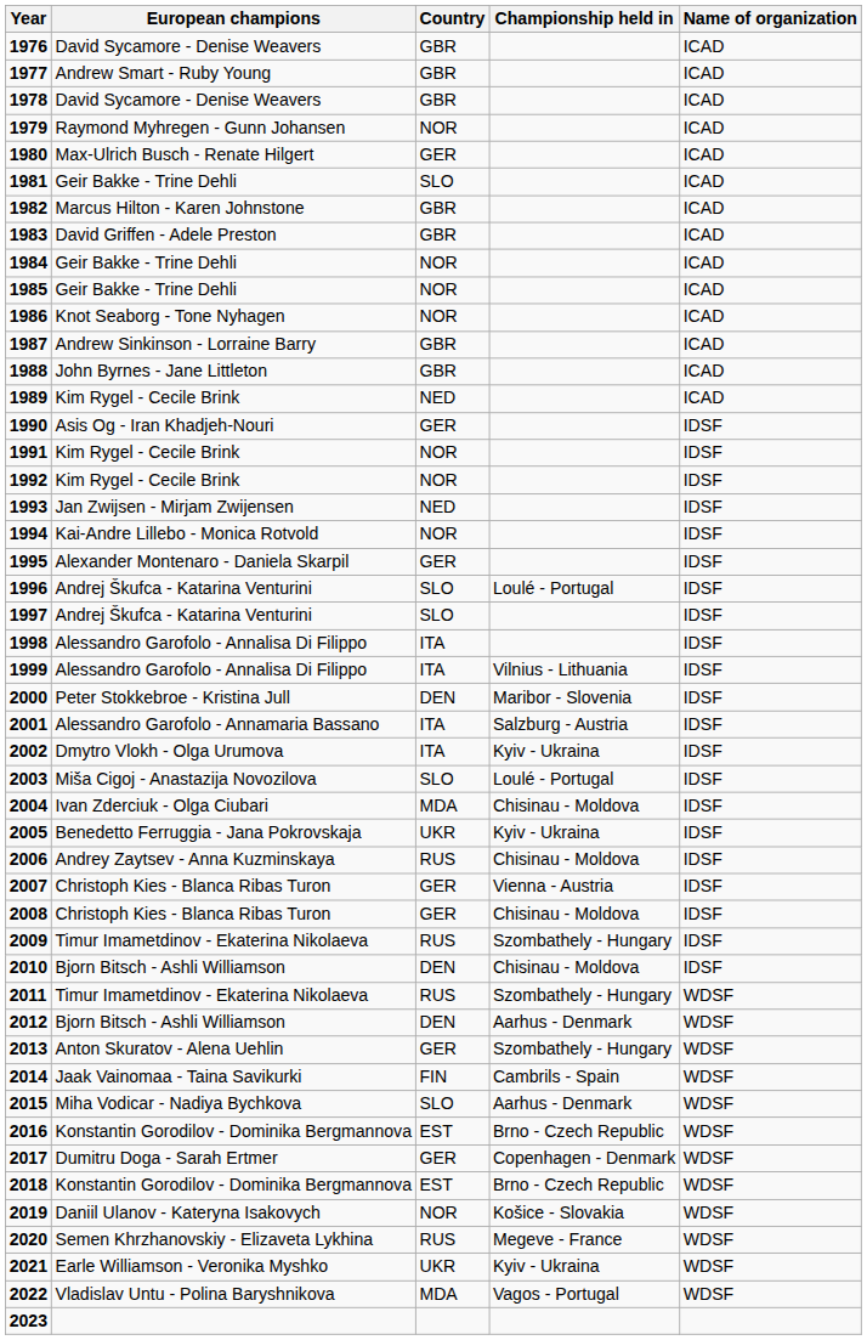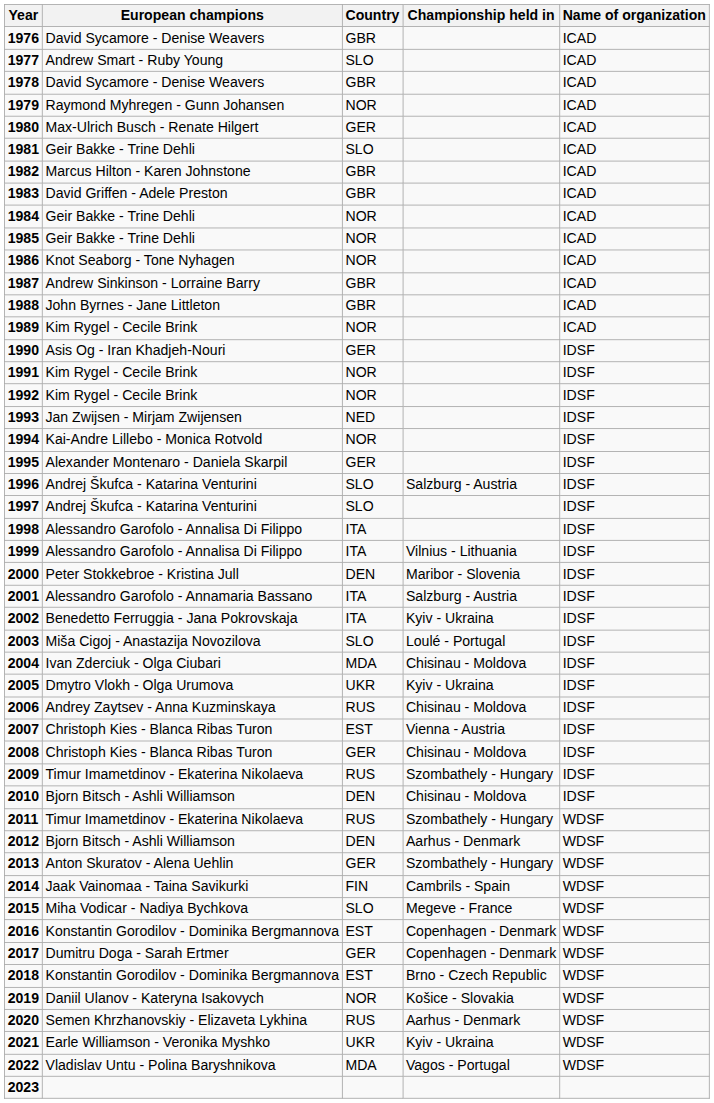 <table class="wikitable">
 <tr>
 <th>Year</th>
 <th>European champions</th>
 <th>Country</th>
 <th>Championship held in</th>
 <th>Name of organization</th>
 </tr>
 <tr>
 <td><strong>1976</strong></td>
 <td>David Sycamore - Denise Weavers</td>
 <td>GBR</td>
 <td></td>
 <td>ICAD</td>
 </tr>
 <tr>
 <td><strong>1977</strong></td>
 <td>Andrew Smart - Ruby Young</td>
-<td>GBR</td>
+<td>SLO</td>
 <td></td>
 <td>ICAD</td>
 </tr>
 <tr>
 <td><strong>1978</strong></td>
 <td>David Sycamore - Denise Weavers</td>
 <td>GBR</td>
 <td></td>
 <td>ICAD</td>
 </tr>
 <tr>
 <td><strong>1979</strong></td>
 <td>Raymond Myhregen - Gunn Johansen</td>
 <td>NOR</td>
 <td></td>
 <td>ICAD</td>
 </tr>
 <tr>
 <td><strong>1980</strong></td>
 <td>Max-Ulrich Busch - Renate Hilgert</td>
 <td>GER</td>
 <td></td>
 <td>ICAD</td>
 </tr>
 <tr>
 <td><strong>1981</strong></td>
 <td>Geir Bakke - Trine Dehli</td>
 <td>SLO</td>
 <td></td>
 <td>ICAD</td>
 </tr>
 <tr>
 <td><strong>1982</strong></td>
 <td>Marcus Hilton - Karen Johnstone</td>
 <td>GBR</td>
 <td></td>
 <td>ICAD</td>
 </tr>
 <tr>
 <td><strong>1983</strong></td>
 <td>David Griffen - Adele Preston</td>
 <td>GBR</td>
 <td></td>
 <td>ICAD</td>
 </tr>
 <tr>
 <td><strong>1984</strong></td>
 <td>Geir Bakke - Trine Dehli</td>
 <td>NOR</td>
 <td></td>
 <td>ICAD</td>
 </tr>
 <tr>
 <td><strong>1985</strong></td>
 <td>Geir Bakke - Trine Dehli</td>
 <td>NOR</td>
 <td></td>
 <td>ICAD</td>
 </tr>
 <tr>
 <td><strong>1986</strong></td>
 <td>Knot Seaborg - Tone Nyhagen</td>
 <td>NOR</td>
 <td></td>
 <td>ICAD</td>
 </tr>
 <tr>
 <td><strong>1987</strong></td>
 <td>Andrew Sinkinson - Lorraine Barry</td>
 <td>GBR</td>
 <td></td>
 <td>ICAD</td>
 </tr>
 <tr>
 <td><strong>1988</strong></td>
 <td>John Byrnes - Jane Littleton</td>
 <td>GBR</td>
 <td></td>
 <td>ICAD</td>
 </tr>
 <tr>
 <td><strong>1989</strong></td>
 <td>Kim Rygel - Cecile Brink</td>
-<td>NED</td>
+<td>NOR</td>
 <td></td>
 <td>ICAD</td>
 </tr>
 <tr>
 <td><strong>1990</strong></td>
 <td>Asis Og - Iran Khadjeh-Nouri</td>
 <td>GER</td>
 <td></td>
 <td>IDSF</td>
 </tr>
 <tr>
 <td><strong>1991</strong></td>
 <td>Kim Rygel - Cecile Brink</td>
 <td>NOR</td>
 <td></td>
 <td>IDSF</td>
 </tr>
 <tr>
 <td><strong>1992</strong></td>
 <td>Kim Rygel - Cecile Brink</td>
 <td>NOR</td>
 <td></td>
 <td>IDSF</td>
 </tr>
 <tr>
 <td><strong>1993</strong></td>
 <td>Jan Zwijsen - Mirjam Zwijensen</td>
 <td>NED</td>
 <td></td>
 <td>IDSF</td>
 </tr>
 <tr>
 <td><strong>1994</strong></td>
 <td>Kai-Andre Lillebo - Monica Rotvold</td>
 <td>NOR</td>
 <td></td>
 <td>IDSF</td>
 </tr>
 <tr>
 <td><strong>1995</strong></td>
 <td>Alexander Montenaro - Daniela Skarpil</td>
 <td>GER</td>
 <td></td>
 <td>IDSF</td>
 </tr>
 <tr>
 <td><strong>1996</strong></td>
 <td>Andrej Škufca - Katarina Venturini</td>
 <td>SLO</td>
-<td>Loulé - Portugal</td>
+<td>Salzburg - Austria</td>
 <td>IDSF</td>
 </tr>
 <tr>
 <td><strong>1997</strong></td>
 <td>Andrej Škufca - Katarina Venturini</td>
 <td>SLO</td>
 <td></td>
 <td>IDSF</td>
 </tr>
 <tr>
 <td><strong>1998</strong></td>
 <td>Alessandro Garofolo - Annalisa Di Filippo</td>
 <td>ITA</td>
 <td></td>
 <td>IDSF</td>
 </tr>
 <tr>
 <td><strong>1999</strong></td>
 <td>Alessandro Garofolo - Annalisa Di Filippo</td>
 <td>ITA</td>
 <td>Vilnius - Lithuania</td>
 <td>IDSF</td>
 </tr>
 <tr>
 <td><strong>2000</strong></td>
 <td>Peter Stokkebroe - Kristina Jull</td>
 <td>DEN</td>
 <td>Maribor - Slovenia</td>
 <td>IDSF</td>
 </tr>
 <tr>
 <td><strong>2001</strong></td>
 <td>Alessandro Garofolo - Annamaria Bassano</td>
 <td>ITA</td>
 <td>Salzburg - Austria</td>
 <td>IDSF</td>
 </tr>
 <tr>
 <td><strong>2002</strong></td>
-<td>Dmytro Vlokh - Olga Urumova</td>
+<td>Benedetto Ferruggia - Jana Pokrovskaja</td>
 <td>ITA</td>
 <td>Kyiv - Ukraina</td>
 <td>IDSF</td>
 </tr>
 <tr>
 <td><strong>2003</strong></td>
 <td>Miša Cigoj - Anastazija Novozilova</td>
 <td>SLO</td>
 <td>Loulé - Portugal</td>
 <td>IDSF</td>
 </tr>
 <tr>
 <td><strong>2004</strong></td>
 <td>Ivan Zderciuk - Olga Ciubari</td>
 <td>MDA</td>
 <td>Chisinau - Moldova</td>
 <td>IDSF</td>
 </tr>
 <tr>
 <td><strong>2005</strong></td>
-<td>Benedetto Ferruggia - Jana Pokrovskaja</td>
+<td>Dmytro Vlokh - Olga Urumova</td>
 <td>UKR</td>
 <td>Kyiv - Ukraina</td>
 <td>IDSF</td>
 </tr>
 <tr>
 <td><strong>2006</strong></td>
 <td>Andrey Zaytsev - Anna Kuzminskaya</td>
 <td>RUS</td>
 <td>Chisinau - Moldova</td>
 <td>IDSF</td>
 </tr>
 <tr>
 <td><strong>2007</strong></td>
 <td>Christoph Kies - Blanca Ribas Turon</td>
-<td>GER</td>
+<td>EST</td>
 <td>Vienna - Austria</td>
 <td>IDSF</td>
 </tr>
 <tr>
 <td><strong>2008</strong></td>
 <td>Christoph Kies - Blanca Ribas Turon</td>
 <td>GER</td>
 <td>Chisinau - Moldova</td>
 <td>IDSF</td>
 </tr>
 <tr>
 <td><strong>2009</strong></td>
 <td>Timur Imametdinov - Ekaterina Nikolaeva</td>
 <td>RUS</td>
 <td>Szombathely - Hungary</td>
 <td>IDSF</td>
 </tr>
 <tr>
 <td><strong>2010</strong></td>
 <td>Bjorn Bitsch - Ashli Williamson</td>
 <td>DEN</td>
 <td>Chisinau - Moldova</td>
 <td>IDSF</td>
 </tr>
 <tr>
 <td><strong>2011</strong></td>
 <td>Timur Imametdinov - Ekaterina Nikolaeva</td>
 <td>RUS</td>
 <td>Szombathely - Hungary</td>
 <td>WDSF</td>
 </tr>
 <tr>
 <td><strong>2012</strong></td>
 <td>Bjorn Bitsch - Ashli Williamson</td>
 <td>DEN</td>
 <td>Aarhus - Denmark</td>
 <td>WDSF</td>
 </tr>
 <tr>
 <td><strong>2013</strong></td>
 <td>Anton Skuratov - Alena Uehlin</td>
 <td>GER</td>
 <td>Szombathely - Hungary</td>
 <td>WDSF</td>
 </tr>
 <tr>
 <td><strong>2014</strong></td>
 <td>Jaak Vainomaa - Taina Savikurki</td>
 <td>FIN</td>
 <td>Cambrils - Spain</td>
 <td>WDSF</td>
 </tr>
 <tr>
 <td><strong>2015</strong></td>
 <td>Miha Vodicar - Nadiya Bychkova</td>
 <td>SLO</td>
-<td>Aarhus - Denmark</td>
+<td>Megeve - France</td>
 <td>WDSF</td>
 </tr>
 <tr>
 <td><strong>2016</strong></td>
 <td>Konstantin Gorodilov - Dominika Bergmannova</td>
 <td>EST</td>
-<td>Brno - Czech Republic</td>
+<td>Copenhagen - Denmark</td>
 <td>WDSF</td>
 </tr>
 <tr>
 <td><strong>2017</strong></td>
 <td>Dumitru Doga - Sarah Ertmer</td>
 <td>GER</td>
 <td>Copenhagen - Denmark</td>
 <td>WDSF</td>
 </tr>
 <tr>
 <td><strong>2018</strong></td>
 <td>Konstantin Gorodilov - Dominika Bergmannova</td>
 <td>EST</td>
 <td>Brno - Czech Republic</td>
 <td>WDSF</td>
 </tr>
 <tr>
 <td><strong>2019</strong></td>
 <td>Daniil Ulanov - Kateryna Isakovych</td>
 <td>NOR</td>
 <td>Košice - Slovakia</td>
 <td>WDSF</td>
 </tr>
 <tr>
 <td><strong>2020</strong></td>
 <td>Semen Khrzhanovskiy - Elizaveta Lykhina</td>
 <td>RUS</td>
-<td>Megeve - France</td>
+<td>Aarhus - Denmark</td>
 <td>WDSF</td>
 </tr>
 <tr>
 <td><strong>2021</strong></td>
 <td>Earle Williamson - Veronika Myshko</td>
 <td>UKR</td>
 <td>Kyiv - Ukraina</td>
 <td>WDSF</td>
 </tr>
 <tr>
 <td><strong>2022</strong></td>
 <td>Vladislav Untu - Polina Baryshnikova</td>
 <td>MDA</td>
 <td>Vagos - Portugal</td>
 <td>WDSF</td>
 </tr>
 <tr>
 <td><strong>2023</strong></td>
 <td></td>
 <td></td>
 <td></td>
 <td></td>
 </tr>
 </table>
